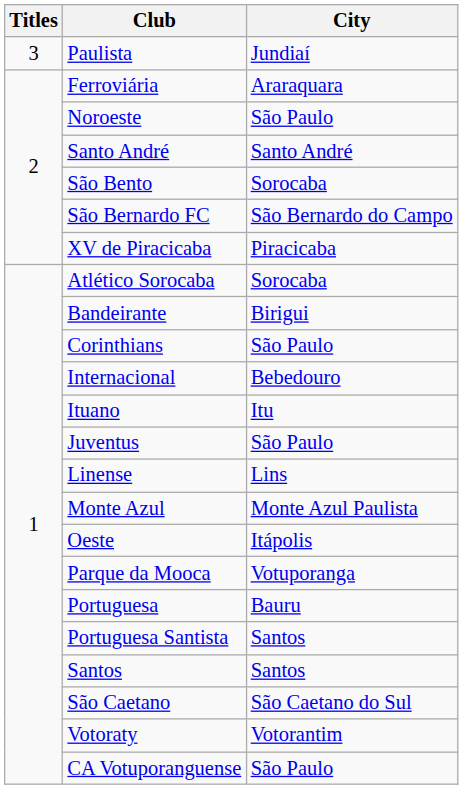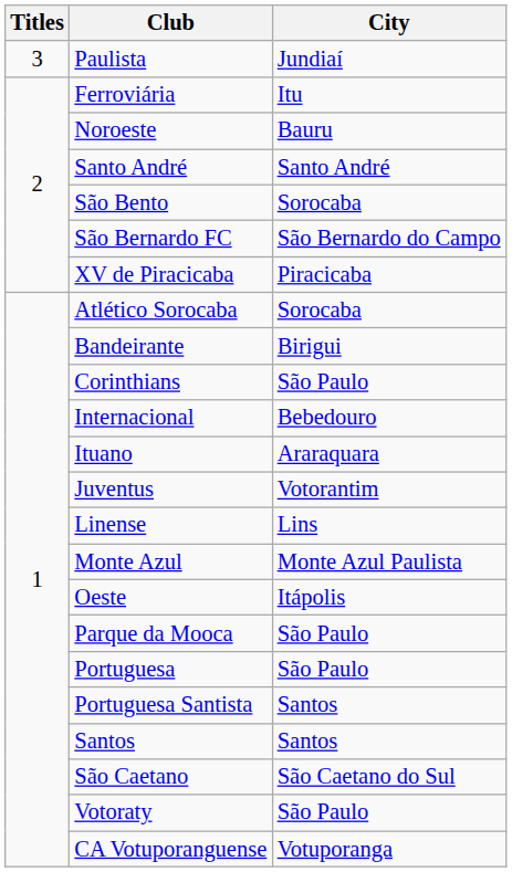 <table class="wikitable sortable">
 <tr>
 <th>Titles</th>
 <th>Club</th>
 <th>City</th>
 </tr>
 <tr>
 <td align=center>3</td>
 <td><a href='#'>Paulista</a></td>
 <td><a href='#'>Jundiaí</a></td>
 </tr>
 <tr>
 <td rowspan=6 align=center>2</td>
 <td><a href='#'>Ferroviária</a></td>
-<td><a href='#'>Araraquara</a></td>
+<td><a href='#'>Itu</a></td>
 </tr>
 <tr>
 <td><a href='#'>Noroeste</a></td>
-<td><a href='#'>São Paulo</a></td>
+<td><a href='#'>Bauru</a></td>
 </tr>
 <tr>
 <td><a href='#'>Santo André</a></td>
 <td><a href='#'>Santo André</a></td>
 </tr>
 <tr>
 <td><a href='#'>São Bento</a></td>
 <td><a href='#'>Sorocaba</a></td>
 </tr>
 <tr>
 <td><a href='#'>São Bernardo FC</a></td>
 <td><a href='#'>São Bernardo do Campo</a></td>
 </tr>
 <tr>
 <td><a href='#'>XV de Piracicaba</a></td>
 <td><a href='#'>Piracicaba</a></td>
 </tr>
 <tr>
 <td rowspan=16 align=center>1</td>
 <td><a href='#'>Atlético Sorocaba</a></td>
 <td><a href='#'>Sorocaba</a></td>
 </tr>
 <tr>
 <td><a href='#'>Bandeirante</a></td>
 <td><a href='#'>Birigui</a></td>
 </tr>
 <tr>
 <td><a href='#'>Corinthians</a></td>
 <td><a href='#'>São Paulo</a></td>
 </tr>
 <tr>
 <td><a href='#'>Internacional</a></td>
 <td><a href='#'>Bebedouro</a></td>
 </tr>
 <tr>
 <td><a href='#'>Ituano</a></td>
-<td><a href='#'>Itu</a></td>
+<td><a href='#'>Araraquara</a></td>
 </tr>
 <tr>
 <td><a href='#'>Juventus</a></td>
-<td><a href='#'>São Paulo</a></td>
+<td><a href='#'>Votorantim</a></td>
 </tr>
 <tr>
 <td><a href='#'>Linense</a></td>
 <td><a href='#'>Lins</a></td>
 </tr>
 <tr>
 <td><a href='#'>Monte Azul</a></td>
 <td><a href='#'>Monte Azul Paulista</a></td>
 </tr>
 <tr>
 <td><a href='#'>Oeste</a></td>
 <td><a href='#'>Itápolis</a></td>
 </tr>
 <tr>
 <td><a href='#'>Parque da Mooca</a></td>
-<td><a href='#'>Votuporanga</a></td>
+<td><a href='#'>São Paulo</a></td>
 </tr>
 <tr>
 <td><a href='#'>Portuguesa</a></td>
-<td><a href='#'>Bauru</a></td>
+<td><a href='#'>São Paulo</a></td>
 </tr>
 <tr>
 <td><a href='#'>Portuguesa Santista</a></td>
 <td><a href='#'>Santos</a></td>
 </tr>
 <tr>
 <td><a href='#'>Santos</a></td>
 <td><a href='#'>Santos</a></td>
 </tr>
 <tr>
 <td><a href='#'>São Caetano</a></td>
 <td><a href='#'>São Caetano do Sul</a></td>
 </tr>
 <tr>
 <td><a href='#'>Votoraty</a></td>
-<td><a href='#'>Votorantim</a></td>
+<td><a href='#'>São Paulo</a></td>
 </tr>
 <tr>
 <td><a href='#'>CA Votuporanguense</a></td>
-<td><a href='#'>São Paulo</a></td>
+<td><a href='#'>Votuporanga</a></td>
 </tr>
 </table>
